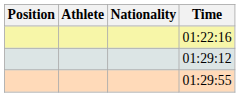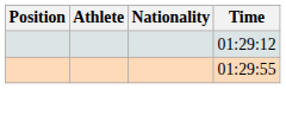 <table class="wikitable sortable">
 <tr>
 <th scope="col">Position</th>
 <th scope="col">Athlete</th>
 <th scope="col">Nationality</th>
 <th scope="col">Time</th>
-</tr>
-<tr bgcolor="#F7F6A8">
-<td align=center></td>
-<td></td>
-<td></td>
-<td>01:22:16</td>
 </tr>
 <tr bgcolor="#DCE5E5">
 <td align=center></td>
 <td></td>
 <td></td>
 <td>01:29:12</td>
 </tr>
 <tr bgcolor="#FFDAB9">
 <td align=center></td>
 <td></td>
 <td></td>
 <td>01:29:55</td>
 </tr>
 </table>
